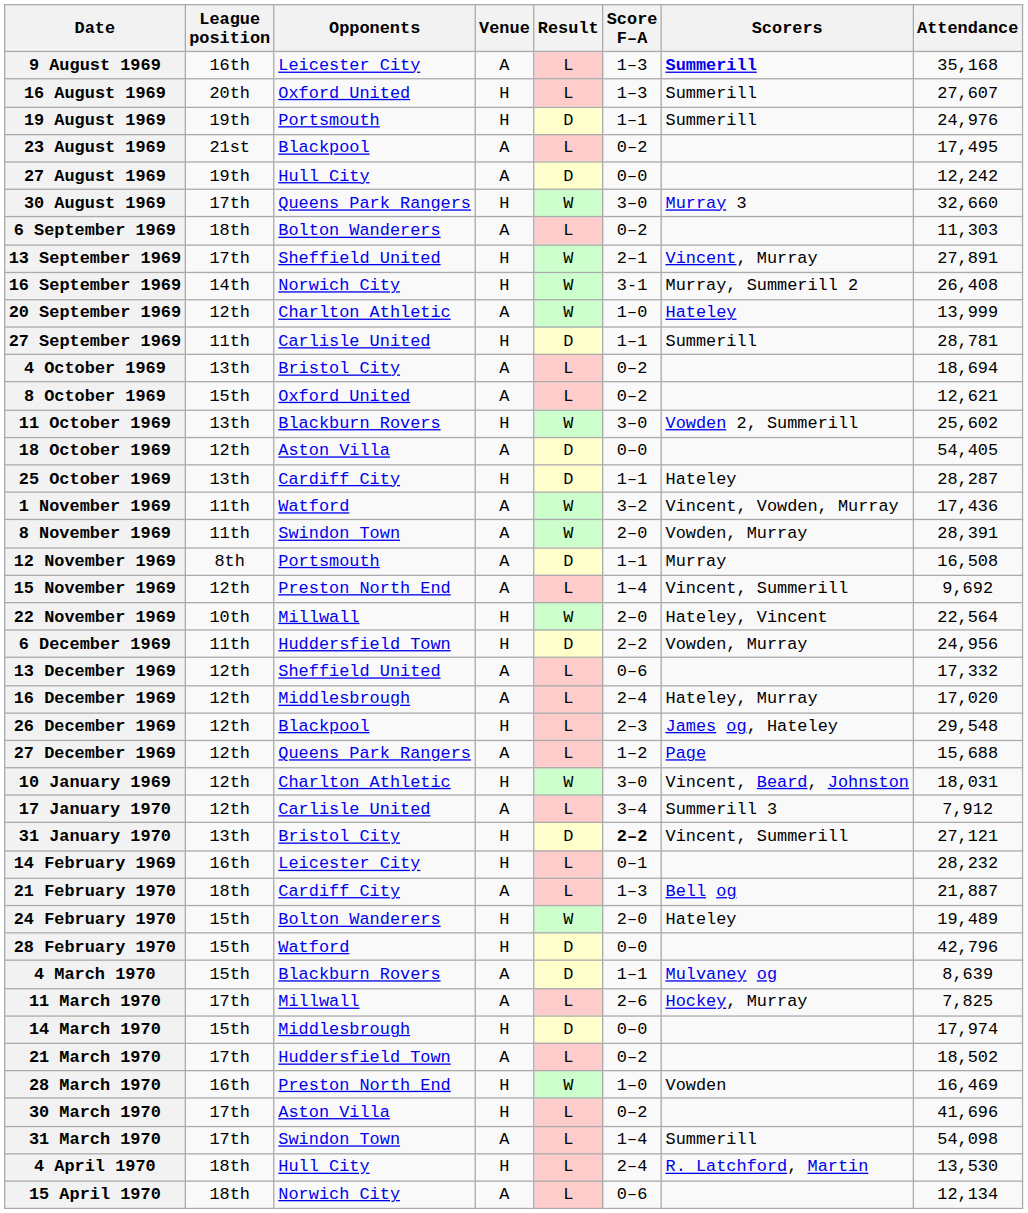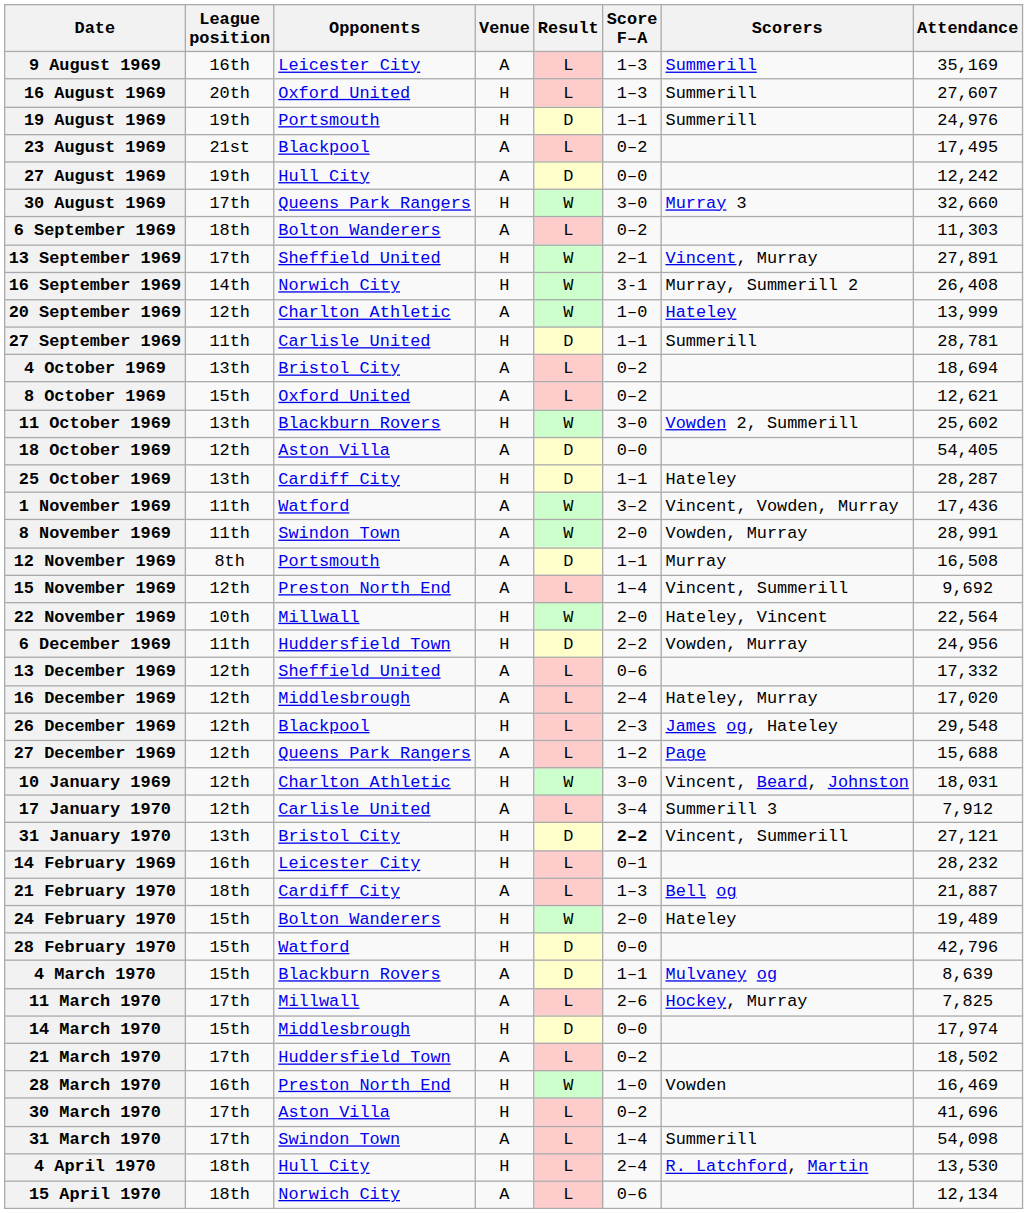 <table class="wikitable plainrowheaders" style="text-align:center">
 <tr>
 <th scope="col">Date</th>
 <th scope="col">League<br>position</th>
 <th scope="col">Opponents</th>
 <th scope="col">Venue</th>
 <th scope="col">Result</th>
 <th scope="col">Score<br>F–A</th>
 <th scope="col">Scorers</th>
 <th scope="col">Attendance</th>
 </tr>
 <tr>
 <th scope="row">9 August 1969</th>
 <td>16th</td>
 <td align="left"><a href='#'>Leicester City</a></td>
 <td>A</td>
 <td style=background:#fcc>L</td>
 <td>1–3</td>
-<td align="left"><strong><a href='#'>Summerill</a></strong></td>
-<td>35,168</td>
+<td align="left"><a href='#'>Summerill</a></td>
+<td>35,169</td>
 </tr>
 <tr>
 <th scope="row">16 August 1969</th>
 <td>20th</td>
 <td align="left"><a href='#'>Oxford United</a></td>
 <td>H</td>
 <td style=background:#fcc>L</td>
 <td>1–3</td>
 <td align="left">Summerill</td>
 <td>27,607</td>
 </tr>
 <tr>
 <th scope="row">19 August 1969</th>
 <td>19th</td>
 <td align="left"><a href='#'>Portsmouth</a></td>
 <td>H</td>
 <td style=background:#ffc>D</td>
 <td>1–1</td>
 <td align="left">Summerill</td>
 <td>24,976</td>
 </tr>
 <tr>
 <th scope="row">23 August 1969</th>
 <td>21st</td>
 <td align="left"><a href='#'>Blackpool</a></td>
 <td>A</td>
 <td style=background:#fcc>L</td>
 <td>0–2</td>
 <td></td>
 <td>17,495</td>
 </tr>
 <tr>
 <th scope="row">27 August 1969</th>
 <td>19th</td>
 <td align="left"><a href='#'>Hull City</a></td>
 <td>A</td>
 <td style=background:#ffc>D</td>
 <td>0–0</td>
 <td></td>
 <td>12,242</td>
 </tr>
 <tr>
 <th scope="row">30 August 1969</th>
 <td>17th</td>
 <td align="left"><a href='#'>Queens Park Rangers</a></td>
 <td>H</td>
 <td style=background:#cfc>W</td>
 <td>3–0</td>
 <td align="left"><a href='#'>Murray</a> 3</td>
 <td>32,660</td>
 </tr>
 <tr>
 <th scope="row">6 September 1969</th>
 <td>18th</td>
 <td align="left"><a href='#'>Bolton Wanderers</a></td>
 <td>A</td>
 <td style=background:#fcc>L</td>
 <td>0–2</td>
 <td></td>
 <td>11,303</td>
 </tr>
 <tr>
 <th scope="row">13 September 1969</th>
 <td>17th</td>
 <td align="left"><a href='#'>Sheffield United</a></td>
 <td>H</td>
 <td style=background:#cfc>W</td>
 <td>2–1</td>
 <td align="left"><a href='#'>Vincent</a>, Murray</td>
 <td>27,891</td>
 </tr>
 <tr>
 <th scope="row">16 September 1969</th>
 <td>14th</td>
 <td align="left"><a href='#'>Norwich City</a></td>
 <td>H</td>
 <td style=background:#cfc>W</td>
 <td>3-1</td>
 <td align="left">Murray, Summerill 2</td>
 <td>26,408</td>
 </tr>
 <tr>
 <th scope="row">20 September 1969</th>
 <td>12th</td>
 <td align="left"><a href='#'>Charlton Athletic</a></td>
 <td>A</td>
 <td style=background:#cfc>W</td>
 <td>1–0</td>
 <td align="left"><a href='#'>Hateley</a></td>
 <td>13,999</td>
 </tr>
 <tr>
 <th scope="row">27 September 1969</th>
 <td>11th</td>
 <td align="left"><a href='#'>Carlisle United</a></td>
 <td>H</td>
 <td style=background:#ffc>D</td>
 <td>1–1</td>
 <td align="left">Summerill</td>
 <td>28,781</td>
 </tr>
 <tr>
 <th scope="row">4 October 1969</th>
 <td>13th</td>
 <td align="left"><a href='#'>Bristol City</a></td>
 <td>A</td>
 <td style=background:#fcc>L</td>
 <td>0–2</td>
 <td></td>
 <td>18,694</td>
 </tr>
 <tr>
 <th scope="row">8 October 1969</th>
 <td>15th</td>
 <td align="left"><a href='#'>Oxford United</a></td>
 <td>A</td>
 <td style=background:#fcc>L</td>
 <td>0–2</td>
 <td></td>
 <td>12,621</td>
 </tr>
 <tr>
 <th scope="row">11 October 1969</th>
 <td>13th</td>
 <td align="left"><a href='#'>Blackburn Rovers</a></td>
 <td>H</td>
 <td style=background:#cfc>W</td>
 <td>3–0</td>
 <td align="left"><a href='#'>Vowden</a> 2, Summerill</td>
 <td>25,602</td>
 </tr>
 <tr>
 <th scope="row">18 October 1969</th>
 <td>12th</td>
 <td align="left"><a href='#'>Aston Villa</a></td>
 <td>A</td>
 <td style=background:#ffc>D</td>
 <td>0–0</td>
 <td></td>
 <td>54,405</td>
 </tr>
 <tr>
 <th scope="row">25 October 1969</th>
 <td>13th</td>
 <td align="left"><a href='#'>Cardiff City</a></td>
 <td>H</td>
 <td style=background:#ffc>D</td>
 <td>1–1</td>
 <td align="left">Hateley</td>
 <td>28,287</td>
 </tr>
 <tr>
 <th scope="row">1 November 1969</th>
 <td>11th</td>
 <td align="left"><a href='#'>Watford</a></td>
 <td>A</td>
 <td style=background:#cfc>W</td>
 <td>3–2</td>
 <td align="left">Vincent, Vowden, Murray</td>
 <td>17,436</td>
 </tr>
 <tr>
 <th scope="row">8 November 1969</th>
 <td>11th</td>
 <td align="left"><a href='#'>Swindon Town</a></td>
 <td>A</td>
 <td style=background:#cfc>W</td>
 <td>2–0</td>
 <td align="left">Vowden, Murray</td>
-<td>28,391</td>
+<td>28,991</td>
 </tr>
 <tr>
 <th scope="row">12 November 1969</th>
 <td>8th</td>
 <td align="left"><a href='#'>Portsmouth</a></td>
 <td>A</td>
 <td style=background:#ffc>D</td>
 <td>1–1</td>
 <td align="left">Murray</td>
 <td>16,508</td>
 </tr>
 <tr>
 <th scope="row">15 November 1969</th>
 <td>12th</td>
 <td align="left"><a href='#'>Preston North End</a></td>
 <td>A</td>
 <td style=background:#fcc>L</td>
 <td>1–4</td>
 <td align="left">Vincent, Summerill</td>
 <td>9,692</td>
 </tr>
 <tr>
 <th scope="row">22 November 1969</th>
 <td>10th</td>
 <td align="left"><a href='#'>Millwall</a></td>
 <td>H</td>
 <td style=background:#cfc>W</td>
 <td>2–0</td>
 <td align="left">Hateley, Vincent</td>
 <td>22,564</td>
 </tr>
 <tr>
 <th scope="row">6 December 1969</th>
 <td>11th</td>
 <td align="left"><a href='#'>Huddersfield Town</a></td>
 <td>H</td>
 <td style=background:#ffc>D</td>
 <td>2–2</td>
 <td align="left">Vowden, Murray</td>
 <td>24,956</td>
 </tr>
 <tr>
 <th scope="row">13 December 1969</th>
 <td>12th</td>
 <td align="left"><a href='#'>Sheffield United</a></td>
 <td>A</td>
 <td style=background:#fcc>L</td>
 <td>0–6</td>
 <td></td>
 <td>17,332</td>
 </tr>
 <tr>
 <th scope="row">16 December 1969</th>
 <td>12th</td>
 <td align="left"><a href='#'>Middlesbrough</a></td>
 <td>A</td>
 <td style=background:#fcc>L</td>
 <td>2–4</td>
 <td align="left">Hateley, Murray</td>
 <td>17,020</td>
 </tr>
 <tr>
 <th scope="row">26 December 1969</th>
 <td>12th</td>
 <td align="left"><a href='#'>Blackpool</a></td>
 <td>H</td>
 <td style=background:#fcc>L</td>
 <td>2–3</td>
 <td align="left"><a href='#'>James</a> <a href='#'>og</a>, Hateley</td>
 <td>29,548</td>
 </tr>
 <tr>
 <th scope="row">27 December 1969</th>
 <td>12th</td>
 <td align="left"><a href='#'>Queens Park Rangers</a></td>
 <td>A</td>
 <td style=background:#fcc>L</td>
 <td>1–2</td>
 <td align="left"><a href='#'>Page</a></td>
 <td>15,688</td>
 </tr>
 <tr>
 <th scope="row">10 January 1969</th>
 <td>12th</td>
 <td align="left"><a href='#'>Charlton Athletic</a></td>
 <td>H</td>
 <td style=background:#cfc>W</td>
 <td>3–0</td>
 <td align="left">Vincent, <a href='#'>Beard</a>, <a href='#'>Johnston</a></td>
 <td>18,031</td>
 </tr>
 <tr>
 <th scope="row">17 January 1970</th>
 <td>12th</td>
 <td align="left"><a href='#'>Carlisle United</a></td>
 <td>A</td>
 <td style=background:#fcc>L</td>
 <td>3–4</td>
 <td align="left">Summerill 3</td>
 <td>7,912</td>
 </tr>
 <tr>
 <th scope="row">31 January 1970</th>
 <td>13th</td>
 <td align="left"><a href='#'>Bristol City</a></td>
 <td>H</td>
 <td style=background:#ffc>D</td>
 <td><strong>2–2</strong></td>
 <td align="left">Vincent, Summerill</td>
 <td>27,121</td>
 </tr>
 <tr>
 <th scope="row">14 February 1969</th>
 <td>16th</td>
 <td align="left"><a href='#'>Leicester City</a></td>
 <td>H</td>
 <td style=background:#fcc>L</td>
 <td>0–1</td>
 <td></td>
 <td>28,232</td>
 </tr>
 <tr>
 <th scope="row">21 February 1970</th>
 <td>18th</td>
 <td align="left"><a href='#'>Cardiff City</a></td>
 <td>A</td>
 <td style=background:#fcc>L</td>
 <td>1–3</td>
 <td align="left"><a href='#'>Bell</a> <a href='#'>og</a></td>
 <td>21,887</td>
 </tr>
 <tr>
 <th scope="row">24 February 1970</th>
 <td>15th</td>
 <td align="left"><a href='#'>Bolton Wanderers</a></td>
 <td>H</td>
 <td style=background:#cfc>W</td>
 <td>2–0</td>
 <td align="left">Hateley</td>
 <td>19,489</td>
 </tr>
 <tr>
 <th scope="row">28 February 1970</th>
 <td>15th</td>
 <td align="left"><a href='#'>Watford</a></td>
 <td>H</td>
 <td style=background:#ffc>D</td>
 <td>0–0</td>
 <td></td>
 <td>42,796</td>
 </tr>
 <tr>
 <th scope="row">4 March 1970</th>
 <td>15th</td>
 <td align="left"><a href='#'>Blackburn Rovers</a></td>
 <td>A</td>
 <td style=background:#ffc>D</td>
 <td>1–1</td>
 <td align="left"><a href='#'>Mulvaney</a> <a href='#'>og</a></td>
 <td>8,639</td>
 </tr>
 <tr>
 <th scope="row">11 March 1970</th>
 <td>17th</td>
 <td align="left"><a href='#'>Millwall</a></td>
 <td>A</td>
 <td style=background:#fcc>L</td>
 <td>2–6</td>
 <td align="left"><a href='#'>Hockey</a>, Murray</td>
 <td>7,825</td>
 </tr>
 <tr>
 <th scope="row">14 March 1970</th>
 <td>15th</td>
 <td align="left"><a href='#'>Middlesbrough</a></td>
 <td>H</td>
 <td style=background:#ffc>D</td>
 <td>0–0</td>
 <td></td>
 <td>17,974</td>
 </tr>
 <tr>
 <th scope="row">21 March 1970</th>
 <td>17th</td>
 <td align="left"><a href='#'>Huddersfield Town</a></td>
 <td>A</td>
 <td style=background:#fcc>L</td>
 <td>0–2</td>
 <td></td>
 <td>18,502</td>
 </tr>
 <tr>
 <th scope="row">28 March 1970</th>
 <td>16th</td>
 <td align="left"><a href='#'>Preston North End</a></td>
 <td>H</td>
 <td style=background:#cfc>W</td>
 <td>1–0</td>
 <td align="left">Vowden</td>
 <td>16,469</td>
 </tr>
 <tr>
 <th scope="row">30 March 1970</th>
 <td>17th</td>
 <td align="left"><a href='#'>Aston Villa</a></td>
 <td>H</td>
 <td style=background:#fcc>L</td>
 <td>0–2</td>
 <td></td>
 <td>41,696</td>
 </tr>
 <tr>
 <th scope="row">31 March 1970</th>
 <td>17th</td>
 <td align="left"><a href='#'>Swindon Town</a></td>
 <td>A</td>
 <td style=background:#fcc>L</td>
 <td>1–4</td>
 <td align="left">Summerill</td>
 <td>54,098</td>
 </tr>
 <tr>
 <th scope="row">4 April 1970</th>
 <td>18th</td>
 <td align="left"><a href='#'>Hull City</a></td>
 <td>H</td>
 <td style=background:#fcc>L</td>
 <td>2–4</td>
 <td align="left"><a href='#'>R. Latchford</a>, <a href='#'>Martin</a></td>
 <td>13,530</td>
 </tr>
 <tr>
 <th scope="row">15 April 1970</th>
 <td>18th</td>
 <td align="left"><a href='#'>Norwich City</a></td>
 <td>A</td>
 <td style=background:#fcc>L</td>
 <td>0–6</td>
 <td></td>
 <td>12,134</td>
 </tr>
 </table>
